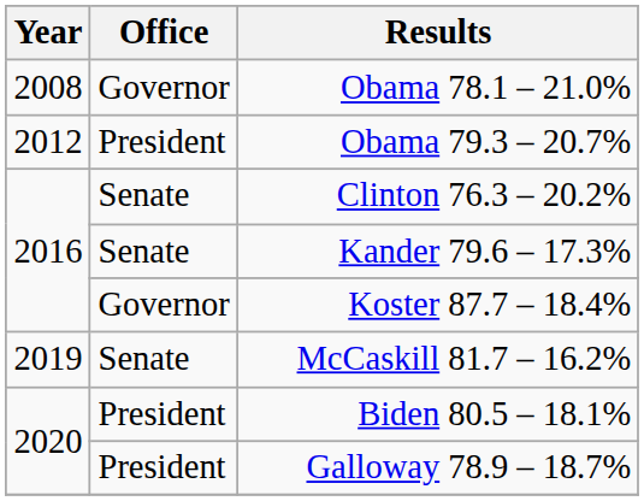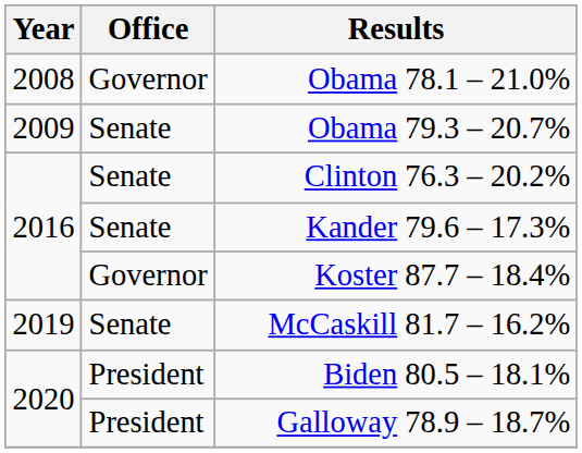 <table class=wikitable>
 <tr>
 <th width="30">Year</th>
 <th width="60">Office</th>
 <th width="180">Results</th>
 </tr>
 <tr>
 <td rowspan="1">2008</td>
 <td>Governor</td>
 <td align="right" ><a href='#'>Obama</a> 78.1 – 21.0%</td>
 </tr>
 <tr>
-<td rowspan="1">2012</td>
-<td>President</td>
+<td rowspan="1">2009</td>
+<td>Senate</td>
 <td align="right" ><a href='#'>Obama</a> 79.3 – 20.7%</td>
 </tr>
 <tr>
 <td rowspan="3">2016</td>
 <td>Senate</td>
 <td align="right" ><a href='#'>Clinton</a> 76.3 – 20.2%</td>
 </tr>
 <tr>
 <td>Senate</td>
 <td align="right" ><a href='#'>Kander</a> 79.6 – 17.3%</td>
 </tr>
 <tr>
 <td>Governor</td>
 <td align="right" ><a href='#'>Koster</a> 87.7 – 18.4%</td>
 </tr>
 <tr>
 <td rowspan="1">2019</td>
 <td>Senate</td>
 <td align="right" ><a href='#'>McCaskill</a> 81.7 – 16.2%</td>
 </tr>
 <tr>
 <td rowspan="2">2020</td>
 <td>President</td>
 <td align="right" ><a href='#'>Biden</a> 80.5 – 18.1%</td>
 </tr>
 <tr>
 <td>President</td>
 <td align="right" ><a href='#'>Galloway</a> 78.9 – 18.7%</td>
 </tr>
 <tr>
 </tr>
 </table>
